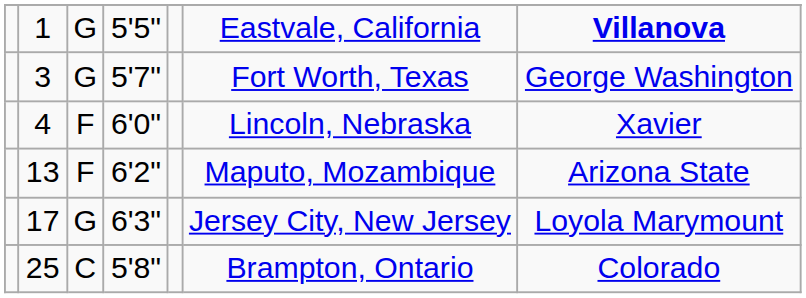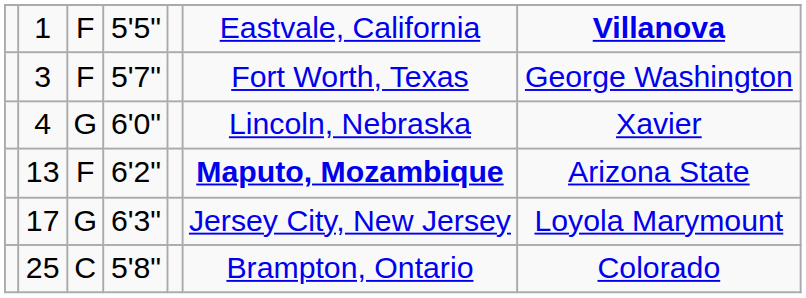 <table class="wikitable sortable" style="text-align: center">
 <tr align=center>
 </tr>
 <tr>
 <td></td>
 <td>1</td>
-<td>G</td>
+<td>F</td>
 <td>5'5"</td>
 <td></td>
 <td><a href='#'>Eastvale, California</a></td>
 <td><strong><a href='#'>Villanova</a></strong></td>
 </tr>
 <tr>
 <td></td>
 <td>3</td>
-<td>G</td>
+<td>F</td>
 <td>5'7"</td>
 <td></td>
 <td><a href='#'>Fort Worth, Texas</a></td>
 <td><a href='#'>George Washington</a></td>
 </tr>
 <tr>
 <td></td>
 <td>4</td>
-<td>F</td>
+<td>G</td>
 <td>6'0"</td>
 <td></td>
 <td><a href='#'>Lincoln, Nebraska</a></td>
 <td><a href='#'>Xavier</a></td>
 </tr>
 <tr>
 <td></td>
 <td>13</td>
 <td>F</td>
 <td>6'2"</td>
 <td></td>
-<td><a href='#'>Maputo, Mozambique</a></td>
+<td><strong><a href='#'>Maputo, Mozambique</a></strong></td>
 <td><a href='#'>Arizona State</a></td>
 </tr>
 <tr>
 <td></td>
 <td>17</td>
 <td>G</td>
 <td>6'3"</td>
 <td></td>
 <td><a href='#'>Jersey City, New Jersey</a></td>
 <td><a href='#'>Loyola Marymount</a></td>
 </tr>
 <tr>
 <td></td>
 <td>25</td>
 <td>C</td>
 <td>5'8"</td>
 <td></td>
 <td><a href='#'>Brampton, Ontario</a></td>
 <td><a href='#'>Colorado</a></td>
 </tr>
 </table>
